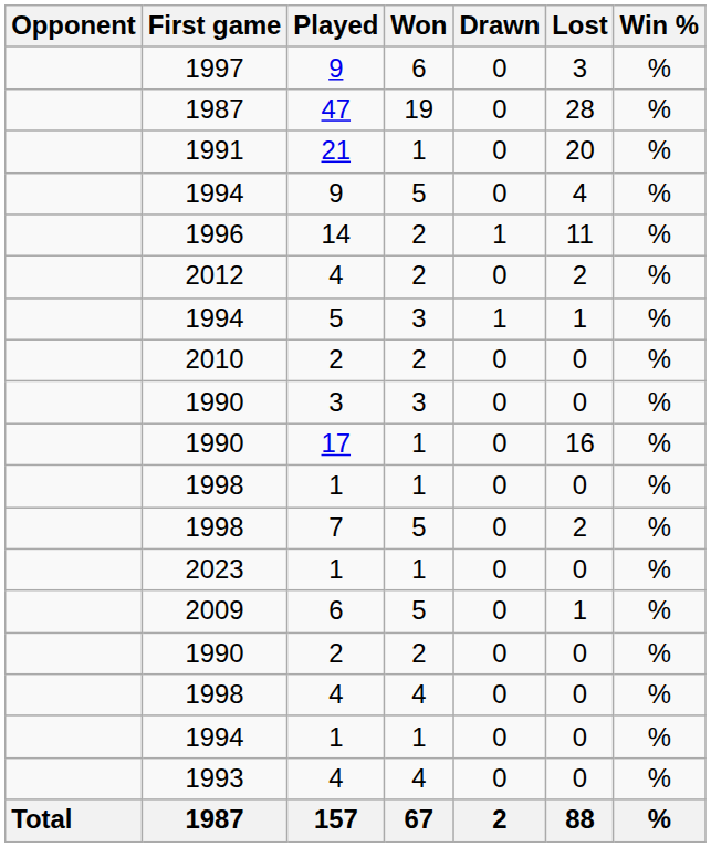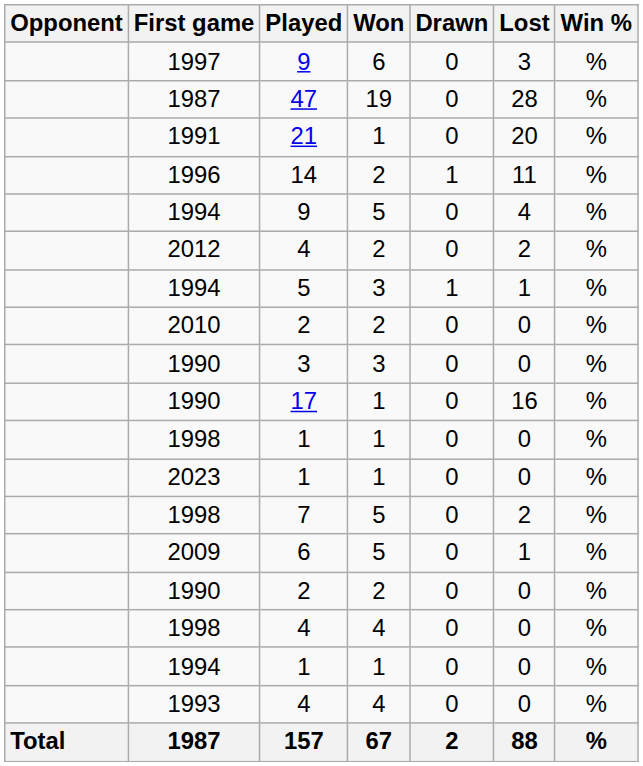 <table class="sortable wikitable" style="text-align:center; ">
 <tr>
 <th>Opponent</th>
 <th>First game</th>
 <th>Played</th>
 <th>Won</th>
 <th>Drawn</th>
 <th>Lost</th>
 <th>Win %</th>
 </tr>
 <tr>
 <td style="text-align: left;"></td>
 <td>1997</td>
 <td><a href='#'>9</a></td>
 <td>6</td>
 <td>0</td>
 <td>3</td>
 <td>%</td>
 </tr>
 <tr>
 <td style="text-align: left;"></td>
 <td>1987</td>
 <td><a href='#'>47</a></td>
 <td>19</td>
 <td>0</td>
 <td>28</td>
 <td>%</td>
 </tr>
 <tr>
 <td style="text-align: left;"></td>
 <td>1991</td>
 <td><a href='#'>21</a></td>
 <td>1</td>
 <td>0</td>
 <td>20</td>
 <td>%</td>
 </tr>
 <tr>
 <td style="text-align: left;"></td>
+<td>1996</td>
+<td>14</td>
+<td>2</td>
+<td>1</td>
+<td>11</td>
+<td>%</td>
+</tr>
+<tr>
+<td style="text-align: left;"></td>
 <td>1994</td>
 <td>9</td>
 <td>5</td>
 <td>0</td>
 <td>4</td>
-<td>%</td>
-</tr>
-<tr>
-<td style="text-align: left;"></td>
-<td>1996</td>
-<td>14</td>
-<td>2</td>
-<td>1</td>
-<td>11</td>
 <td>%</td>
 </tr>
 <tr>
 <td style="text-align: left;"></td>
 <td>2012</td>
 <td>4</td>
 <td>2</td>
 <td>0</td>
 <td>2</td>
 <td>%</td>
 </tr>
 <tr>
 <td style="text-align: left;"></td>
 <td>1994</td>
 <td>5</td>
 <td>3</td>
 <td>1</td>
 <td>1</td>
 <td>%</td>
 </tr>
 <tr>
 <td style="text-align: left;"></td>
 <td>2010</td>
 <td>2</td>
 <td>2</td>
 <td>0</td>
 <td>0</td>
 <td>%</td>
 </tr>
 <tr>
 <td style="text-align: left;"></td>
 <td>1990</td>
 <td>3</td>
 <td>3</td>
 <td>0</td>
 <td>0</td>
 <td>%</td>
 </tr>
 <tr>
 <td style="text-align: left;"></td>
 <td>1990</td>
 <td><a href='#'>17</a></td>
 <td>1</td>
 <td>0</td>
 <td>16</td>
 <td>%</td>
 </tr>
 <tr>
 <td style="text-align: left;"></td>
 <td>1998</td>
 <td>1</td>
 <td>1</td>
 <td>0</td>
 <td>0</td>
 <td>%</td>
 </tr>
 <tr>
 <td style="text-align: left;"></td>
+<td>2023</td>
+<td>1</td>
+<td>1</td>
+<td>0</td>
+<td>0</td>
+<td>%</td>
+</tr>
+<tr>
+<td style="text-align: left;"></td>
 <td>1998</td>
 <td>7</td>
 <td>5</td>
 <td>0</td>
 <td>2</td>
-<td>%</td>
-</tr>
-<tr>
-<td style="text-align: left;"></td>
-<td>2023</td>
-<td>1</td>
-<td>1</td>
-<td>0</td>
-<td>0</td>
 <td>%</td>
 </tr>
 <tr>
 <td style="text-align: left;"></td>
 <td>2009</td>
 <td>6</td>
 <td>5</td>
 <td>0</td>
 <td>1</td>
 <td>%</td>
 </tr>
 <tr>
 <td style="text-align: left;"></td>
 <td>1990</td>
 <td>2</td>
 <td>2</td>
 <td>0</td>
 <td>0</td>
 <td>%</td>
 </tr>
 <tr>
 <td style="text-align: left;"></td>
 <td>1998</td>
 <td>4</td>
 <td>4</td>
 <td>0</td>
 <td>0</td>
 <td>%</td>
 </tr>
 <tr>
 <td style="text-align: left;"></td>
 <td>1994</td>
 <td>1</td>
 <td>1</td>
 <td>0</td>
 <td>0</td>
 <td>%</td>
 </tr>
 <tr>
 <td style="text-align: left;"></td>
 <td>1993</td>
 <td>4</td>
 <td>4</td>
 <td>0</td>
 <td>0</td>
 <td>%</td>
 </tr>
 <tr class="sortbottom">
 <th style="text-align: left;">Total</th>
 <th>1987</th>
 <th>157</th>
 <th>67</th>
 <th>2</th>
 <th>88</th>
 <th>%</th>
 </tr>
 </table>
